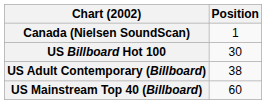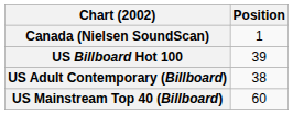 <table class="wikitable sortable plainrowheaders" style="text-align:center">
 <tr>
 <th scope="col">Chart (2002)</th>
 <th scope="col">Position</th>
 </tr>
 <tr>
 <th scope="row">Canada (Nielsen SoundScan)</th>
 <td>1</td>
 </tr>
 <tr>
 <th scope="row">US <em>Billboard</em> Hot 100</th>
-<td>30</td>
+<td>39</td>
 </tr>
 <tr>
 <th scope="row">US Adult Contemporary (<em>Billboard</em>)</th>
 <td>38</td>
 </tr>
 <tr>
 <th scope="row">US Mainstream Top 40 (<em>Billboard</em>)</th>
 <td>60</td>
 </tr>
 </table>
